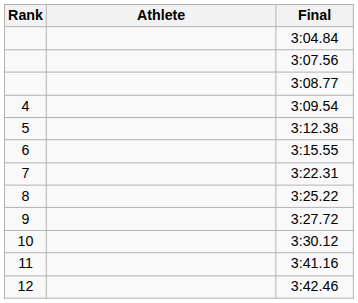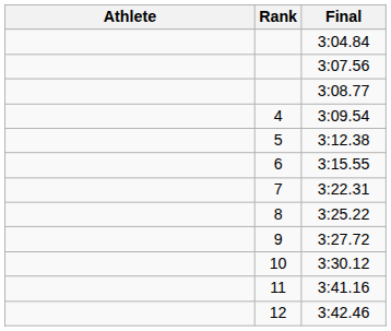 <table class=wikitable style="text-align:center">
 <tr>
+<th width=250>Athlete</th>
 <th width=40>Rank</th>
-<th width=250>Athlete</th>
 <th width=80>Final</th>
 </tr>
 <tr>
+<td align=left></td>
 <td></td>
-<td align=left></td>
 <td>3:04.84</td>
 </tr>
 <tr>
+<td align=left></td>
 <td></td>
-<td align=left></td>
 <td>3:07.56</td>
 </tr>
 <tr>
+<td align=left></td>
 <td></td>
-<td align=left></td>
 <td>3:08.77</td>
 </tr>
 <tr>
+<td align=left></td>
 <td>4</td>
-<td align=left></td>
 <td>3:09.54</td>
 </tr>
 <tr>
+<td align=left></td>
 <td>5</td>
-<td align=left></td>
 <td>3:12.38</td>
 </tr>
 <tr>
+<td align=left></td>
 <td>6</td>
-<td align=left></td>
 <td>3:15.55</td>
 </tr>
 <tr>
+<td align=left></td>
 <td>7</td>
-<td align=left></td>
 <td>3:22.31</td>
 </tr>
 <tr>
+<td align=left></td>
 <td>8</td>
-<td align=left></td>
 <td>3:25.22</td>
 </tr>
 <tr>
+<td align=left></td>
 <td>9</td>
-<td align=left></td>
 <td>3:27.72</td>
 </tr>
 <tr>
+<td align=left></td>
 <td>10</td>
-<td align=left></td>
 <td>3:30.12</td>
 </tr>
 <tr>
+<td align=left></td>
 <td>11</td>
-<td align=left></td>
 <td>3:41.16</td>
 </tr>
 <tr>
+<td align=left></td>
 <td>12</td>
-<td align=left></td>
 <td>3:42.46</td>
 </tr>
 </table>
